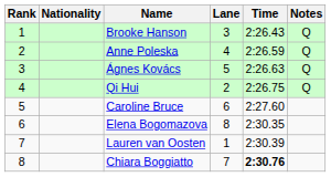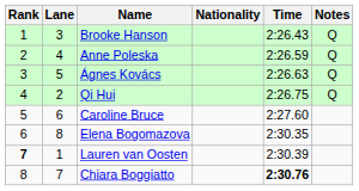 <table class="wikitable sortable" style="text-align:center">
 <tr>
 <th>Rank</th>
+<th>Lane</th>
+<th>Name</th>
 <th>Nationality</th>
-<th>Name</th>
-<th>Lane</th>
 <th>Time</th>
 <th>Notes</th>
 </tr>
 <tr bgcolor=#ccffcc>
 <td>1</td>
+<td>3</td>
+<td align=left><a href='#'>Brooke Hanson</a></td>
 <td align=left></td>
-<td align=left><a href='#'>Brooke Hanson</a></td>
-<td>3</td>
 <td>2:26.43</td>
 <td>Q</td>
 </tr>
 <tr bgcolor=#ccffcc>
 <td>2</td>
+<td>4</td>
+<td align=left><a href='#'>Anne Poleska</a></td>
 <td align=left></td>
-<td align=left><a href='#'>Anne Poleska</a></td>
-<td>4</td>
 <td>2:26.59</td>
 <td>Q</td>
 </tr>
 <tr bgcolor=#ccffcc>
 <td>3</td>
+<td>5</td>
+<td align=left><a href='#'>Ágnes Kovács</a></td>
 <td align=left></td>
-<td align=left><a href='#'>Ágnes Kovács</a></td>
-<td>5</td>
 <td>2:26.63</td>
 <td>Q</td>
 </tr>
 <tr bgcolor=#ccffcc>
 <td>4</td>
+<td>2</td>
+<td align=left><a href='#'>Qi Hui</a></td>
 <td align=left></td>
-<td align=left><a href='#'>Qi Hui</a></td>
-<td>2</td>
 <td>2:26.75</td>
 <td>Q</td>
 </tr>
 <tr>
 <td>5</td>
+<td>6</td>
+<td align=left><a href='#'>Caroline Bruce</a></td>
 <td align=left></td>
-<td align=left><a href='#'>Caroline Bruce</a></td>
-<td>6</td>
 <td>2:27.60</td>
 <td></td>
 </tr>
 <tr>
 <td>6</td>
+<td>8</td>
+<td align=left><a href='#'>Elena Bogomazova</a></td>
 <td align=left></td>
-<td align=left><a href='#'>Elena Bogomazova</a></td>
-<td>8</td>
 <td>2:30.35</td>
 <td></td>
 </tr>
 <tr>
-<td>7</td>
+<td><strong>7</strong></td>
+<td>1</td>
+<td align=left><a href='#'>Lauren van Oosten</a></td>
 <td align=left></td>
-<td align=left><a href='#'>Lauren van Oosten</a></td>
-<td>1</td>
 <td>2:30.39</td>
 <td></td>
 </tr>
 <tr>
 <td>8</td>
+<td>7</td>
+<td align=left><a href='#'>Chiara Boggiatto</a></td>
 <td align=left></td>
-<td align=left><a href='#'>Chiara Boggiatto</a></td>
-<td>7</td>
 <td><strong>2:30.76</strong></td>
 <td></td>
 </tr>
 </table>
